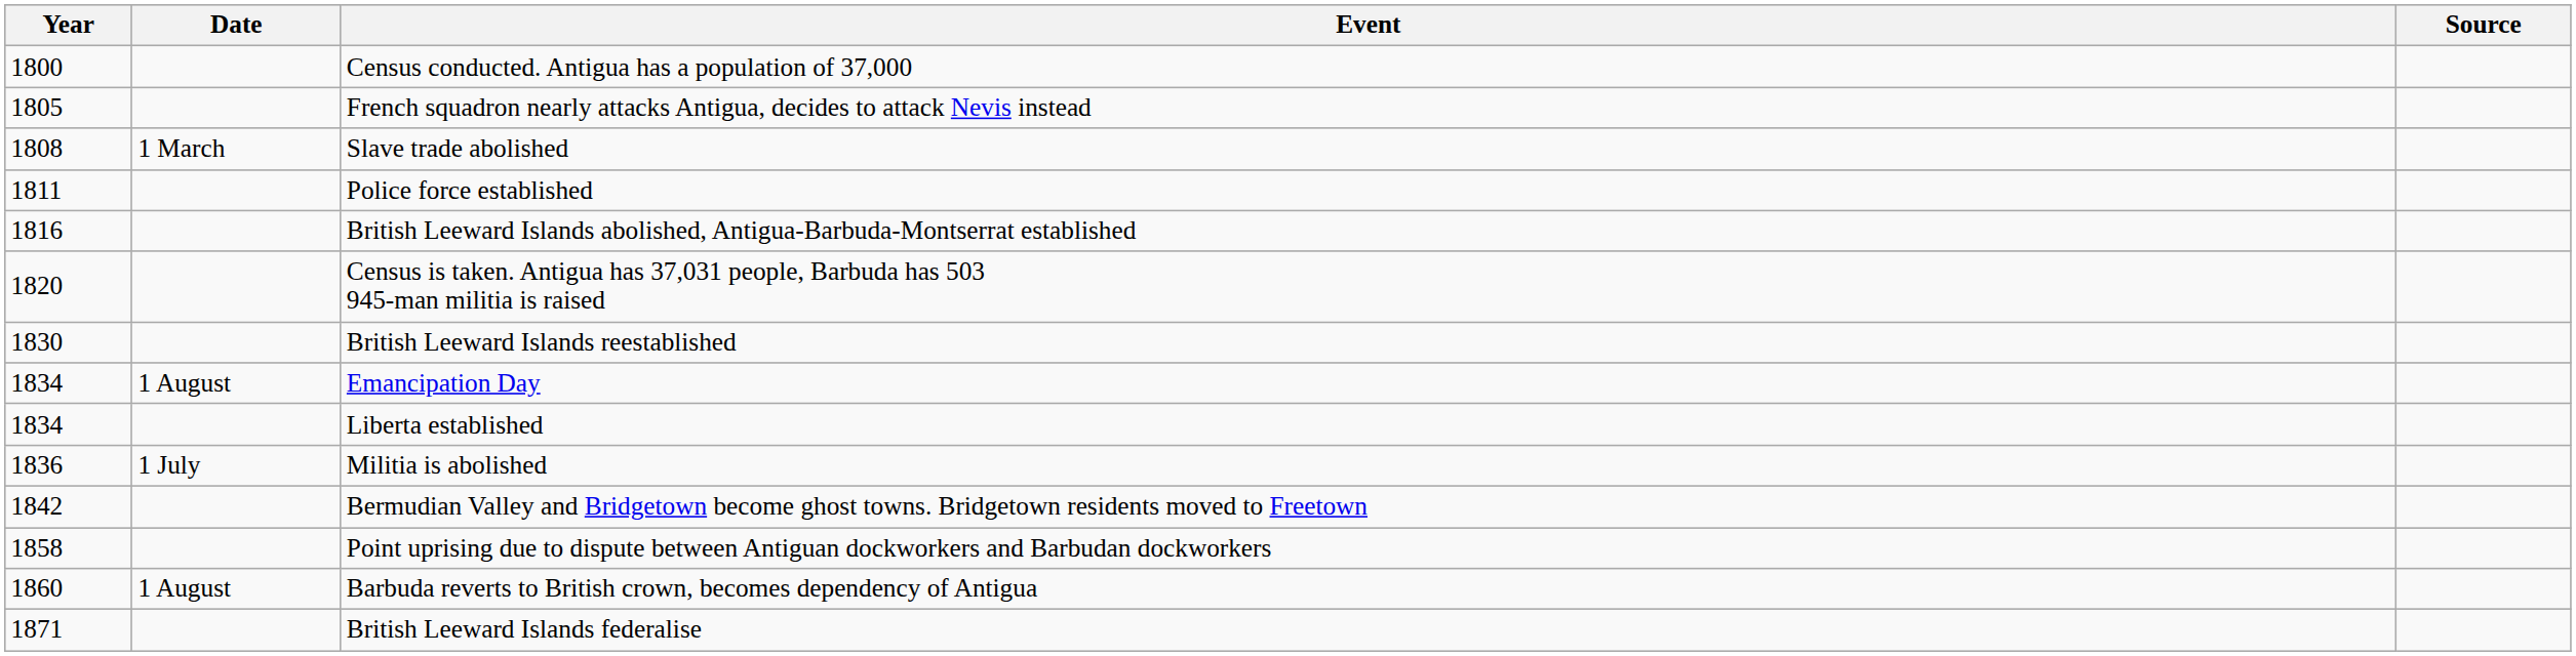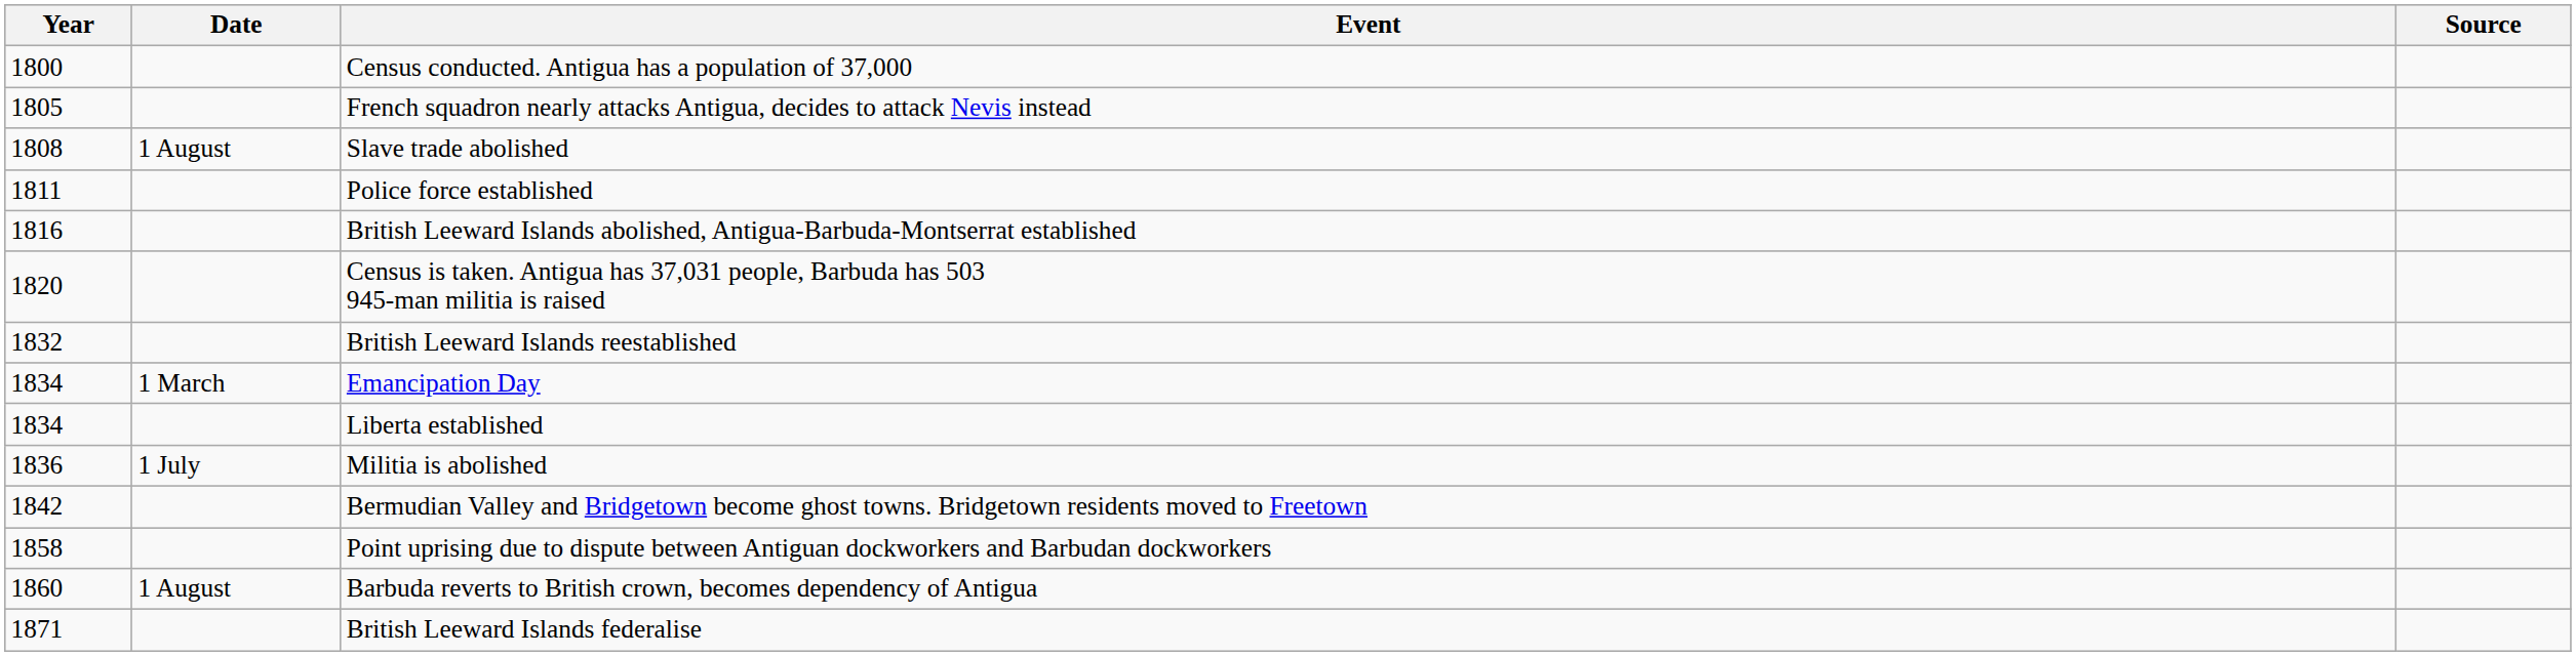 <table class="wikitable" width="100%">
 <tr>
 <th>Year</th>
 <th>Date</th>
 <th>Event</th>
 <th>Source</th>
 </tr>
 <tr>
 <td>1800</td>
 <td></td>
 <td>Census conducted. Antigua has a population of 37,000</td>
 <td></td>
 </tr>
 <tr>
 <td>1805</td>
 <td></td>
 <td>French squadron nearly attacks Antigua, decides to attack <a href='#'>Nevis</a> instead</td>
 <td></td>
 </tr>
 <tr>
 <td>1808</td>
-<td>1 March</td>
+<td>1 August</td>
 <td>Slave trade abolished</td>
 <td></td>
 </tr>
 <tr>
 <td>1811</td>
 <td></td>
 <td>Police force established</td>
 <td></td>
 </tr>
 <tr>
 <td>1816</td>
 <td></td>
 <td>British Leeward Islands abolished, Antigua-Barbuda-Montserrat established</td>
 <td></td>
 </tr>
 <tr>
 <td>1820</td>
 <td></td>
 <td>Census is taken. Antigua has 37,031 people, Barbuda has 503<br>945-man militia is raised</td>
 <td></td>
 </tr>
 <tr>
-<td>1830</td>
+<td>1832</td>
 <td></td>
 <td>British Leeward Islands reestablished</td>
 <td></td>
 </tr>
 <tr>
 <td>1834</td>
-<td>1 August</td>
+<td>1 March</td>
 <td><a href='#'>Emancipation Day</a></td>
 <td></td>
 </tr>
 <tr>
 <td>1834</td>
 <td></td>
 <td>Liberta established</td>
 <td></td>
 </tr>
 <tr>
 <td>1836</td>
 <td>1 July</td>
 <td>Militia is abolished</td>
 <td></td>
 </tr>
 <tr>
 <td>1842</td>
 <td></td>
 <td>Bermudian Valley and <a href='#'>Bridgetown</a> become ghost towns. Bridgetown residents moved to <a href='#'>Freetown</a></td>
 <td></td>
 </tr>
 <tr>
 <td>1858</td>
 <td></td>
 <td>Point uprising due to dispute between Antiguan dockworkers and Barbudan dockworkers</td>
 <td></td>
 </tr>
 <tr>
 <td>1860</td>
 <td>1 August</td>
 <td>Barbuda reverts to British crown, becomes dependency of Antigua</td>
 <td></td>
 </tr>
 <tr>
 <td>1871</td>
 <td></td>
 <td>British Leeward Islands federalise</td>
 <td></td>
 </tr>
 </table>
